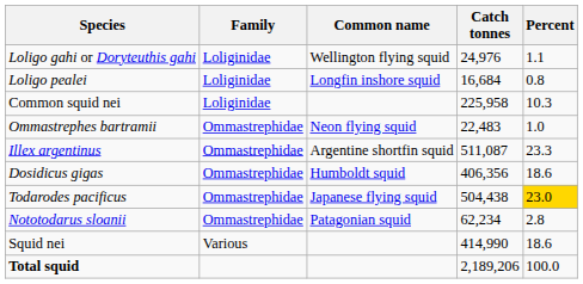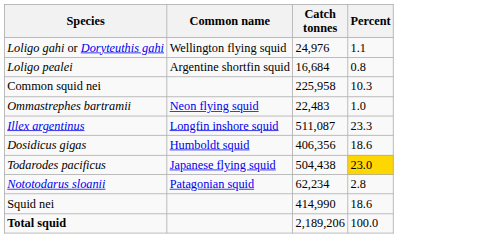 <table class="wikitable sortable">
 <tr>
 <th>Species</th>
-<th>Family</th>
 <th>Common name</th>
 <th>Catch<br>tonnes</th>
 <th>Percent</th>
 </tr>
 <tr>
 <td><em>Loligo gahi</em> or <em><a href='#'>Doryteuthis gahi</a></em></td>
-<td><a href='#'>Loliginidae</a></td>
 <td>Wellington flying squid</td>
 <td>24,976</td>
 <td>1.1</td>
 </tr>
 <tr>
 <td><em>Loligo pealei</em></td>
-<td><a href='#'>Loliginidae</a></td>
-<td><a href='#'>Longfin inshore squid</a></td>
+<td>Argentine shortfin squid</td>
 <td>16,684</td>
 <td>0.8</td>
 </tr>
 <tr>
 <td>Common squid nei</td>
-<td><a href='#'>Loliginidae</a></td>
 <td></td>
 <td>225,958</td>
 <td>10.3</td>
 </tr>
 <tr>
 <td><em>Ommastrephes bartramii</em></td>
-<td><a href='#'>Ommastrephidae</a></td>
 <td><a href='#'>Neon flying squid</a></td>
 <td>22,483</td>
 <td>1.0</td>
 </tr>
 <tr>
 <td><em><a href='#'>Illex argentinus</a></em></td>
-<td><a href='#'>Ommastrephidae</a></td>
-<td>Argentine shortfin squid</td>
+<td><a href='#'>Longfin inshore squid</a></td>
 <td>511,087</td>
 <td>23.3</td>
 </tr>
 <tr>
 <td><em>Dosidicus gigas</em></td>
-<td><a href='#'>Ommastrephidae</a></td>
 <td><a href='#'>Humboldt squid</a></td>
 <td>406,356</td>
 <td>18.6</td>
 </tr>
 <tr>
 <td><em>Todarodes pacificus</em></td>
-<td><a href='#'>Ommastrephidae</a></td>
 <td><a href='#'>Japanese flying squid</a></td>
 <td>504,438</td>
 <td style="background: gold;">23.0</td>
 </tr>
 <tr>
 <td><em><a href='#'>Nototodarus sloanii</a></em></td>
-<td><a href='#'>Ommastrephidae</a></td>
 <td><a href='#'>Patagonian squid</a></td>
 <td>62,234</td>
 <td>2.8</td>
 </tr>
 <tr>
 <td>Squid nei</td>
-<td>Various</td>
 <td></td>
 <td>414,990</td>
 <td>18.6</td>
 </tr>
 <tr>
 <td><strong>Total squid</strong></td>
 <td></td>
-<td></td>
 <td>2,189,206</td>
 <td>100.0</td>
 </tr>
 </table>
